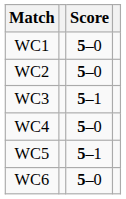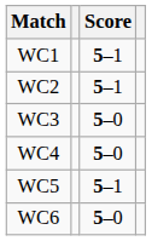 <table class="wikitable" style="font-size: 90%; margin: 1em auto 1em auto;">
 <tr>
 <th>Match</th>
 <th></th>
 <th>Score</th>
 <th></th>
 </tr>
 <tr>
 <td align="center">WC1</td>
 <td><strong></strong></td>
-<td align="center"><strong>5</strong>–0</td>
+<td align="center"><strong>5</strong>–1</td>
 <td></td>
 </tr>
 <tr>
 <td align="center">WC2</td>
 <td><strong></strong></td>
-<td align="center"><strong>5</strong>–0</td>
+<td align="center"><strong>5</strong>–1</td>
 <td></td>
 </tr>
 <tr>
 <td align="center">WC3</td>
 <td><strong></strong></td>
-<td align="center"><strong>5</strong>–1</td>
+<td align="center"><strong>5</strong>–0</td>
 <td></td>
 </tr>
 <tr>
 <td align="center">WC4</td>
 <td><strong></strong></td>
 <td align="center"><strong>5</strong>–0</td>
 <td></td>
 </tr>
 <tr>
 <td align="center">WC5</td>
 <td><strong></strong></td>
 <td align="center"><strong>5</strong>–1</td>
 <td></td>
 </tr>
 <tr>
 <td align="center">WC6</td>
 <td><strong></strong></td>
 <td align="center"><strong>5</strong>–0</td>
 <td></td>
 </tr>
 </table>
